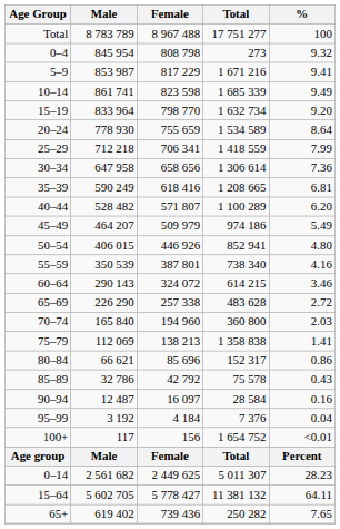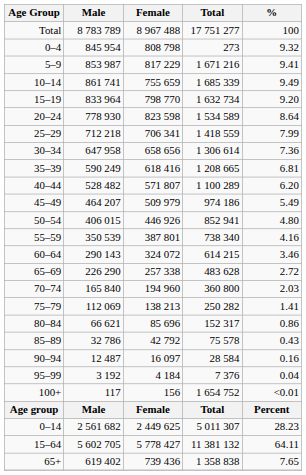 <table class="wikitable">
 <tr>
 <th width="80pt">Age Group</th>
 <th width="80pt">Male</th>
 <th width="80pt">Female</th>
 <th width="80pt">Total</th>
 <th width="80pt">%</th>
 </tr>
 <tr>
 <td align="right">Total</td>
 <td align="right">8 783 789</td>
 <td align="right">8 967 488</td>
 <td align="right">17 751 277</td>
 <td align="right">100</td>
 </tr>
 <tr>
 <td align="right">0–4</td>
 <td align="right">845 954</td>
 <td align="right">808 798</td>
 <td align="right">273</td>
 <td align="right">9.32</td>
 </tr>
 <tr>
 <td align="right">5–9</td>
 <td align="right">853 987</td>
 <td align="right">817 229</td>
 <td align="right">1 671 216</td>
 <td align="right">9.41</td>
 </tr>
 <tr>
 <td align="right">10–14</td>
 <td align="right">861 741</td>
-<td align="right">823 598</td>
+<td align="right">755 659</td>
 <td align="right">1 685 339</td>
 <td align="right">9.49</td>
 </tr>
 <tr>
 <td align="right">15–19</td>
 <td align="right">833 964</td>
 <td align="right">798 770</td>
 <td align="right">1 632 734</td>
 <td align="right">9.20</td>
 </tr>
 <tr>
 <td align="right">20–24</td>
 <td align="right">778 930</td>
-<td align="right">755 659</td>
+<td align="right">823 598</td>
 <td align="right">1 534 589</td>
 <td align="right">8.64</td>
 </tr>
 <tr>
 <td align="right">25–29</td>
 <td align="right">712 218</td>
 <td align="right">706 341</td>
 <td align="right">1 418 559</td>
 <td align="right">7.99</td>
 </tr>
 <tr>
 <td align="right">30–34</td>
 <td align="right">647 958</td>
 <td align="right">658 656</td>
 <td align="right">1 306 614</td>
 <td align="right">7.36</td>
 </tr>
 <tr>
 <td align="right">35–39</td>
 <td align="right">590 249</td>
 <td align="right">618 416</td>
 <td align="right">1 208 665</td>
 <td align="right">6.81</td>
 </tr>
 <tr>
 <td align="right">40–44</td>
 <td align="right">528 482</td>
 <td align="right">571 807</td>
 <td align="right">1 100 289</td>
 <td align="right">6.20</td>
 </tr>
 <tr>
 <td align="right">45–49</td>
 <td align="right">464 207</td>
 <td align="right">509 979</td>
 <td align="right">974 186</td>
 <td align="right">5.49</td>
 </tr>
 <tr>
 <td align="right">50–54</td>
 <td align="right">406 015</td>
 <td align="right">446 926</td>
 <td align="right">852 941</td>
 <td align="right">4.80</td>
 </tr>
 <tr>
 <td align="right">55–59</td>
 <td align="right">350 539</td>
 <td align="right">387 801</td>
 <td align="right">738 340</td>
 <td align="right">4.16</td>
 </tr>
 <tr>
 <td align="right">60–64</td>
 <td align="right">290 143</td>
 <td align="right">324 072</td>
 <td align="right">614 215</td>
 <td align="right">3.46</td>
 </tr>
 <tr>
 <td align="right">65–69</td>
 <td align="right">226 290</td>
 <td align="right">257 338</td>
 <td align="right">483 628</td>
 <td align="right">2.72</td>
 </tr>
 <tr>
 <td align="right">70–74</td>
 <td align="right">165 840</td>
 <td align="right">194 960</td>
 <td align="right">360 800</td>
 <td align="right">2.03</td>
 </tr>
 <tr>
 <td align="right">75–79</td>
 <td align="right">112 069</td>
 <td align="right">138 213</td>
-<td align="right">1 358 838</td>
+<td align="right">250 282</td>
 <td align="right">1.41</td>
 </tr>
 <tr>
 <td align="right">80–84</td>
 <td align="right">66 621</td>
 <td align="right">85 696</td>
 <td align="right">152 317</td>
 <td align="right">0.86</td>
 </tr>
 <tr>
 <td align="right">85–89</td>
 <td align="right">32 786</td>
 <td align="right">42 792</td>
 <td align="right">75 578</td>
 <td align="right">0.43</td>
 </tr>
 <tr>
 <td align="right">90–94</td>
 <td align="right">12 487</td>
 <td align="right">16 097</td>
 <td align="right">28 584</td>
 <td align="right">0.16</td>
 </tr>
 <tr>
 <td align="right">95–99</td>
 <td align="right">3 192</td>
 <td align="right">4 184</td>
 <td align="right">7 376</td>
 <td align="right">0.04</td>
 </tr>
 <tr>
 <td align="right">100+</td>
 <td align="right">117</td>
 <td align="right">156</td>
 <td align="right">1 654 752</td>
 <td align="right"><0.01</td>
 </tr>
 <tr>
 <th width="50">Age group</th>
 <th width="80pt">Male</th>
 <th width="80">Female</th>
 <th width="80">Total</th>
 <th width="50">Percent</th>
 </tr>
 <tr>
 <td align="right">0–14</td>
 <td align="right">2 561 682</td>
 <td align="right">2 449 625</td>
 <td align="right">5 011 307</td>
 <td align="right">28.23</td>
 </tr>
 <tr>
 <td align="right">15–64</td>
 <td align="right">5 602 705</td>
 <td align="right">5 778 427</td>
 <td align="right">11 381 132</td>
 <td align="right">64.11</td>
 </tr>
 <tr>
 <td align="right">65+</td>
 <td align="right">619 402</td>
 <td align="right">739 436</td>
-<td align="right">250 282</td>
+<td align="right">1 358 838</td>
 <td align="right">7.65</td>
 </tr>
 <tr>
 </tr>
 </table>
